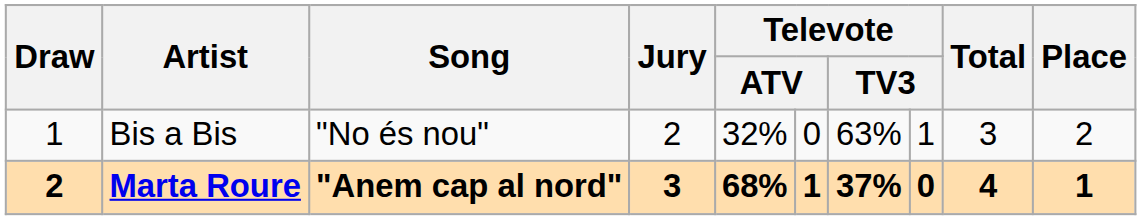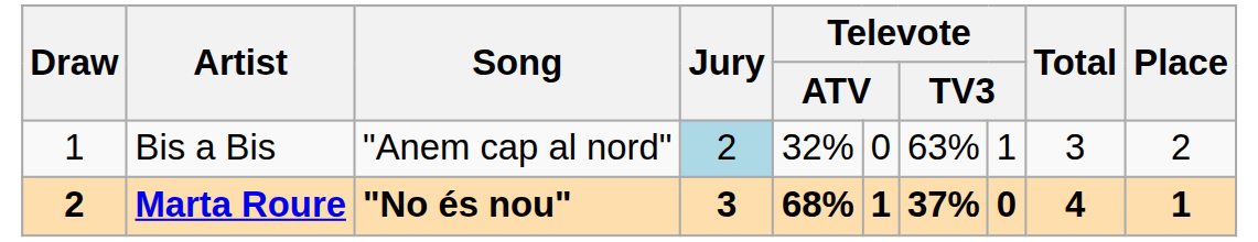 <table class="sortable wikitable" style="margin: 1em auto 1em auto; text-align:center">
 <tr>
 <th rowspan="2">Draw</th>
 <th rowspan="2">Artist</th>
 <th rowspan="2">Song</th>
 <th rowspan="2">Jury</th>
 <th colspan="4">Televote</th>
 <th rowspan="2">Total</th>
 <th rowspan="2">Place</th>
 </tr>
 <tr>
 <th colspan="2">ATV</th>
 <th colspan="2">TV3</th>
 </tr>
 <tr>
 <td>1</td>
 <td align="left">Bis a Bis</td>
-<td align="left">"No és nou"</td>
-<td>2</td>
+<td align="left">"Anem cap al nord"</td>
+<td style="background: lightblue;">2</td>
 <td>32%</td>
 <td>0</td>
 <td>63%</td>
 <td>1</td>
 <td>3</td>
 <td>2</td>
 </tr>
 <tr style="font-weight:bold; background:navajowhite;">
 <td>2</td>
 <td align="left"><a href='#'>Marta Roure</a></td>
-<td align="left">"Anem cap al nord"</td>
+<td align="left">"No és nou"</td>
 <td>3</td>
 <td>68%</td>
 <td>1</td>
 <td>37%</td>
 <td>0</td>
 <td>4</td>
 <td>1</td>
 </tr>
 </table>
